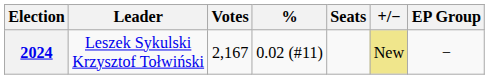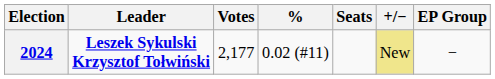 <table class=wikitable style="text-align:center;">
 <tr>
 <th>Election</th>
 <th>Leader</th>
 <th>Votes</th>
 <th>%</th>
 <th>Seats</th>
 <th>+/−</th>
 <th>EP Group</th>
 </tr>
 <tr>
 <th rowspan="2"><a href='#'>2024</a></th>
-<td><a href='#'>Leszek Sykulski</a><br><a href='#'>Krzysztof Tołwiński</a></td>
-<td>2,167</td>
+<td><strong><a href='#'>Leszek Sykulski</a><br><a href='#'>Krzysztof Tołwiński</a></strong></td>
+<td>2,177</td>
 <td>0.02 (#11)</td>
 <td></td>
 <td style="background: khaki;">New</td>
 <td>−</td>
 </tr>
 </table>
